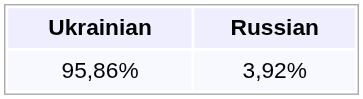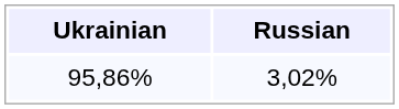 <table width="250px" border="0" cellspacing="2" cellpadding="5" style="border:1px solid #AAAAAA;">
 <tr bgcolor="#eeeeff">
 <th>Ukrainian</th>
 <th>Russian</th>
 </tr>
 <tr bgcolor="#f7f9ff">
 <td align=center>95,86%</td>
-<td align=center>3,92%</td>
+<td align=center>3,02%</td>
 </tr>
 </table>
